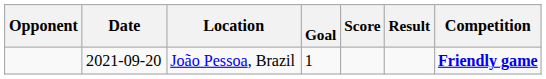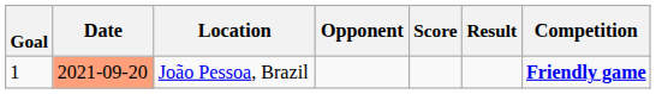 <table class="wikitable collapsible sortable" style="font-size:90%">
 <tr>
-<th>Opponent</th>
+<th data-sort-type="number" style="font-size:95%;"><br>Goal</th>
 <th>Date</th>
 <th>Location</th>
-<th data-sort-type="number" style="font-size:95%;"><br>Goal</th>
+<th>Opponent</th>
 <th data-sort-type="number" style="font-size:95%;">Score</th>
 <th data-sort-type="number" style="font-size:95%;">Result</th>
 <th width="20%">Competition</th>
 </tr>
 <tr>
+<td>1</td>
+<td style="background: lightsalmon;">2021-09-20</td>
+<td> <a href='#'>João Pessoa</a>, Brazil</td>
 <td></td>
-<td>2021-09-20</td>
-<td> <a href='#'>João Pessoa</a>, Brazil</td>
-<td>1</td>
 <td></td>
 <td></td>
 <td><strong><a href='#'>Friendly game</a></strong></td>
 </tr>
 </table>
